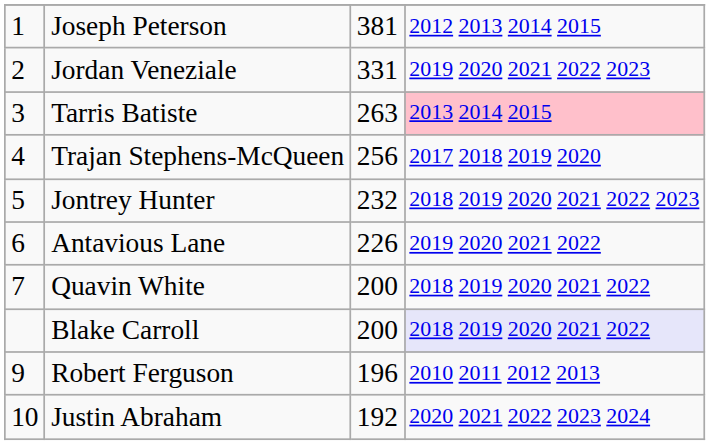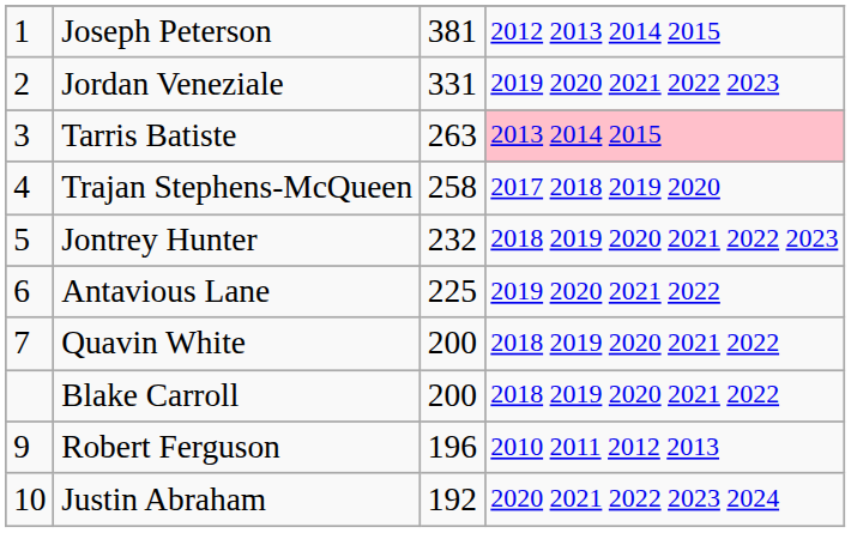 <table class="wikitable">
 <tr>
 </tr>
 <tr>
 <td>1</td>
 <td>Joseph Peterson</td>
 <td>381</td>
 <td style="font-size:80%;"><a href='#'>2012</a> <a href='#'>2013</a> <a href='#'>2014</a> <a href='#'>2015</a></td>
 </tr>
 <tr>
 <td>2</td>
 <td>Jordan Veneziale</td>
 <td>331</td>
 <td style="font-size:80%;"><a href='#'>2019</a> <a href='#'>2020</a> <a href='#'>2021</a> <a href='#'>2022</a> <a href='#'>2023</a></td>
 </tr>
 <tr>
 <td>3</td>
 <td>Tarris Batiste</td>
 <td>263</td>
 <td style="background: pink; font-size:80%;"><a href='#'>2013</a> <a href='#'>2014</a> <a href='#'>2015</a></td>
 </tr>
 <tr>
 <td>4</td>
 <td>Trajan Stephens-McQueen</td>
-<td>256</td>
+<td>258</td>
 <td style="font-size:80%;"><a href='#'>2017</a> <a href='#'>2018</a> <a href='#'>2019</a> <a href='#'>2020</a></td>
 </tr>
 <tr>
 <td>5</td>
 <td>Jontrey Hunter</td>
 <td>232</td>
 <td style="font-size:80%;"><a href='#'>2018</a> <a href='#'>2019</a> <a href='#'>2020</a> <a href='#'>2021</a> <a href='#'>2022</a> <a href='#'>2023</a></td>
 </tr>
 <tr>
 <td>6</td>
 <td>Antavious Lane</td>
-<td>226</td>
+<td>225</td>
 <td style="font-size:80%;"><a href='#'>2019</a> <a href='#'>2020</a> <a href='#'>2021</a> <a href='#'>2022</a></td>
 </tr>
 <tr>
 <td>7</td>
 <td>Quavin White</td>
 <td>200</td>
 <td style="font-size:80%;"><a href='#'>2018</a> <a href='#'>2019</a> <a href='#'>2020</a> <a href='#'>2021</a> <a href='#'>2022</a></td>
 </tr>
 <tr>
 <td></td>
 <td>Blake Carroll</td>
 <td>200</td>
-<td style="background: lavender; font-size:80%;"><a href='#'>2018</a> <a href='#'>2019</a> <a href='#'>2020</a> <a href='#'>2021</a> <a href='#'>2022</a></td>
+<td style="font-size:80%;"><a href='#'>2018</a> <a href='#'>2019</a> <a href='#'>2020</a> <a href='#'>2021</a> <a href='#'>2022</a></td>
 </tr>
 <tr>
 <td>9</td>
 <td>Robert Ferguson</td>
 <td>196</td>
 <td style="font-size:80%;"><a href='#'>2010</a> <a href='#'>2011</a> <a href='#'>2012</a> <a href='#'>2013</a></td>
 </tr>
 <tr>
 <td>10</td>
 <td>Justin Abraham</td>
 <td>192</td>
 <td style="font-size:80%;"><a href='#'>2020</a> <a href='#'>2021</a> <a href='#'>2022</a> <a href='#'>2023</a> <a href='#'>2024</a></td>
 </tr>
 </table>
